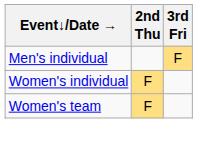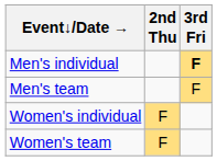 <table class="wikitable" style="margin:0.5em auto; font-size:90%; line-height:1.25em; text-align:center">
 <tr>
 <th>Event↓/Date →</th>
 <th>2nd<br>Thu</th>
 <th>3rd<br>Fri</th>
 </tr>
 <tr>
 <td align="left"><a href='#'>Men's individual</a></td>
+<td></td>
+<td bgcolor="#FFDF80"><strong>F</strong></td>
+</tr>
+<tr>
+<td align="left"><a href='#'>Men's team</a></td>
 <td></td>
 <td bgcolor="#FFDF80">F</td>
 </tr>
 <tr>
 <td align="left"><a href='#'>Women's individual</a></td>
 <td bgcolor="#FFDF80">F</td>
 <td></td>
 </tr>
 <tr>
 <td align="left"><a href='#'>Women's team</a></td>
 <td bgcolor="#FFDF80">F</td>
 <td></td>
 </tr>
 </table>
